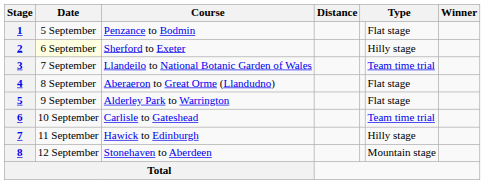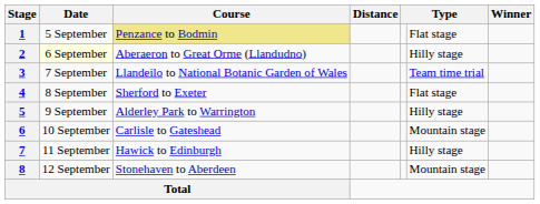 <table class="wikitable">
 <tr>
 <th scope="col">Stage</th>
 <th scope="col">Date</th>
 <th scope="col">Course</th>
 <th scope="col">Distance</th>
 <th scope="col" colspan="2">Type</th>
 <th scope="col">Winner</th>
 </tr>
 <tr>
 <th scope="row"><a href='#'>1</a></th>
 <td style="text-align:center;">5 September</td>
-<td><a href='#'>Penzance</a> to <a href='#'>Bodmin</a></td>
+<td style="background: khaki;"><a href='#'>Penzance</a> to <a href='#'>Bodmin</a></td>
 <td style="text-align:center;"></td>
 <td></td>
 <td>Flat stage</td>
 <td></td>
 </tr>
 <tr>
 <th scope="row"><a href='#'>2</a></th>
 <td style="background: lightyellow; text-align:center;">6 September</td>
-<td><a href='#'>Sherford</a> to <a href='#'>Exeter</a></td>
+<td><a href='#'>Aberaeron</a> to <a href='#'>Great Orme</a> (<a href='#'>Llandudno</a>)</td>
 <td style="text-align:center;"></td>
 <td></td>
 <td>Hilly stage</td>
 <td></td>
 </tr>
 <tr>
 <th scope="row"><a href='#'>3</a></th>
 <td style="text-align:center;">7 September</td>
 <td><a href='#'>Llandeilo</a> to <a href='#'>National Botanic Garden of Wales</a></td>
 <td style="text-align:center;"></td>
 <td></td>
 <td><a href='#'>Team time trial</a></td>
 <td></td>
 </tr>
 <tr>
 <th scope="row"><a href='#'>4</a></th>
 <td style="text-align:center;">8 September</td>
-<td><a href='#'>Aberaeron</a> to <a href='#'>Great Orme</a> (<a href='#'>Llandudno</a>)</td>
+<td><a href='#'>Sherford</a> to <a href='#'>Exeter</a></td>
 <td style="text-align:center;"></td>
 <td></td>
 <td>Flat stage</td>
 <td></td>
 </tr>
 <tr>
 <th scope="row"><a href='#'>5</a></th>
 <td style="text-align:center;">9 September</td>
 <td><a href='#'>Alderley Park</a> to <a href='#'>Warrington</a></td>
 <td style="text-align:center;"></td>
 <td></td>
-<td>Flat stage</td>
+<td>Hilly stage</td>
 <td></td>
 </tr>
 <tr>
 <th scope="row"><a href='#'>6</a></th>
 <td style="text-align:center;">10 September</td>
 <td><a href='#'>Carlisle</a> to <a href='#'>Gateshead</a></td>
 <td style="text-align:center;"></td>
 <td></td>
-<td><a href='#'>Team time trial</a></td>
+<td>Mountain stage</td>
 <td></td>
 </tr>
 <tr>
 <th scope="row"><a href='#'>7</a></th>
 <td style="text-align:center;">11 September</td>
 <td><a href='#'>Hawick</a> to <a href='#'>Edinburgh</a></td>
 <td style="text-align:center;"></td>
 <td></td>
 <td>Hilly stage</td>
 <td></td>
 </tr>
 <tr>
 <th scope="row"><a href='#'>8</a></th>
 <td style="text-align:center;">12 September</td>
 <td><a href='#'>Stonehaven</a> to <a href='#'>Aberdeen</a></td>
 <td style="text-align:center;"></td>
 <td></td>
 <td>Mountain stage</td>
 <td></td>
 </tr>
 <tr>
 <th colspan="3">Total</th>
 <td colspan="4" style="text-align:center"></td>
 </tr>
 </table>
